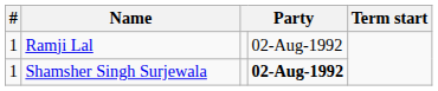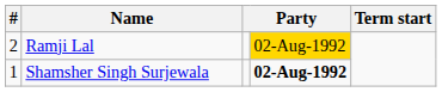 <table class="wikitable">
 <tr>
 <th>#</th>
 <th style="width:200px">Name</th>
 <th colspan="2">Party</th>
 <th>Term start</th>
 </tr>
 <tr>
-<td>1</td>
+<td>2</td>
 <td><a href='#'>Ramji Lal</a></td>
 <td></td>
-<td>02-Aug-1992</td>
+<td style="background: gold;">02-Aug-1992</td>
 </tr>
 <tr>
 <td>1</td>
 <td><a href='#'>Shamsher Singh Surjewala</a></td>
 <td></td>
 <td><strong>02-Aug-1992</strong></td>
 </tr>
 </table>
